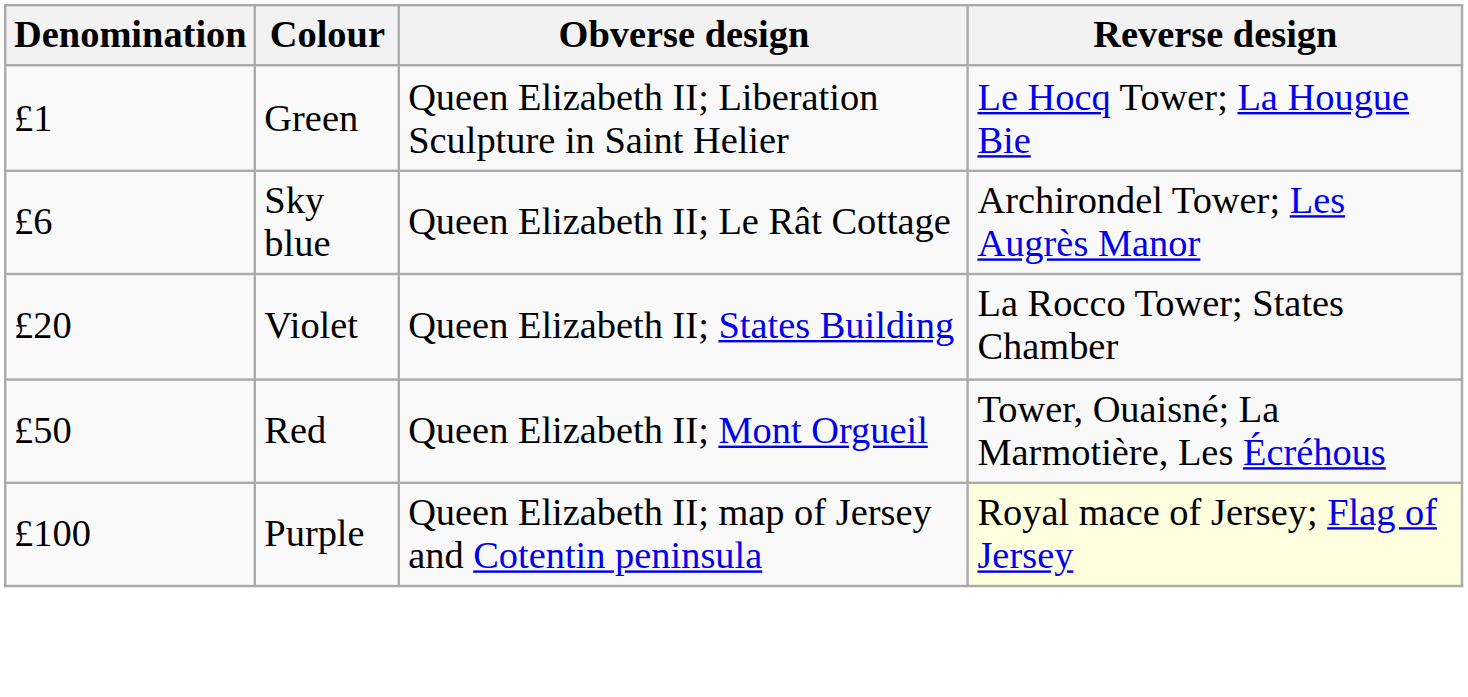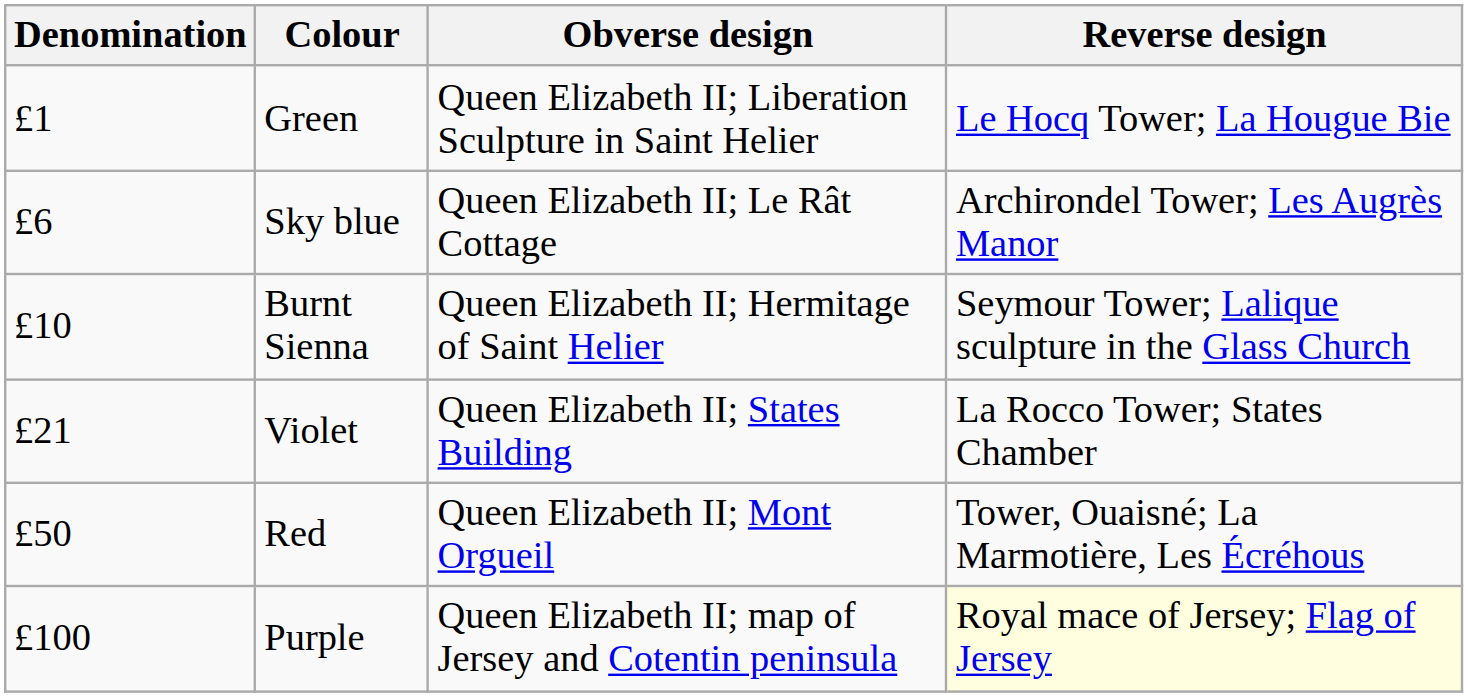 <table class="wikitable">
 <tr>
 <th>Denomination</th>
 <th>Colour</th>
 <th>Obverse design</th>
 <th>Reverse design</th>
 </tr>
 <tr>
 <td>£1</td>
 <td>Green</td>
 <td>Queen Elizabeth II; Liberation Sculpture in Saint Helier</td>
 <td><a href='#'>Le Hocq</a> Tower; <a href='#'>La Hougue Bie</a></td>
 </tr>
 <tr>
 <td>£6</td>
 <td>Sky blue</td>
 <td>Queen Elizabeth II; Le Rât Cottage</td>
 <td>Archirondel Tower; <a href='#'>Les Augrès Manor</a></td>
 </tr>
 <tr>
-<td>£20</td>
+<td>£10</td>
+<td>Burnt Sienna</td>
+<td>Queen Elizabeth II; Hermitage of Saint <a href='#'>Helier</a></td>
+<td>Seymour Tower; <a href='#'>Lalique</a> sculpture in the <a href='#'>Glass Church</a></td>
+</tr>
+<tr>
+<td>£21</td>
 <td>Violet</td>
 <td>Queen Elizabeth II; <a href='#'>States Building</a></td>
 <td>La Rocco Tower; States Chamber</td>
 </tr>
 <tr>
 <td>£50</td>
 <td>Red</td>
 <td>Queen Elizabeth II; <a href='#'>Mont Orgueil</a></td>
 <td>Tower, Ouaisné; La Marmotière, Les <a href='#'>Écréhous</a></td>
 </tr>
 <tr>
 <td>£100</td>
 <td>Purple</td>
 <td>Queen Elizabeth II; map of Jersey and <a href='#'>Cotentin peninsula</a></td>
 <td style="background: lightyellow;">Royal mace of Jersey; <a href='#'>Flag of Jersey</a></td>
 </tr>
 </table>
